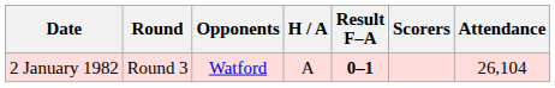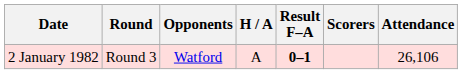 <table class="wikitable" style="text-align:center">
 <tr>
 <th>Date</th>
 <th>Round</th>
 <th>Opponents</th>
 <th>H / A</th>
 <th>Result<br>F–A</th>
 <th>Scorers</th>
 <th>Attendance</th>
 </tr>
 <tr bgcolor="#ffdddd">
 <td>2 January 1982</td>
 <td>Round 3</td>
 <td><a href='#'>Watford</a></td>
 <td>A</td>
 <td><strong>0–1</strong></td>
 <td></td>
-<td>26,104</td>
+<td>26,106</td>
 </tr>
 </table>
